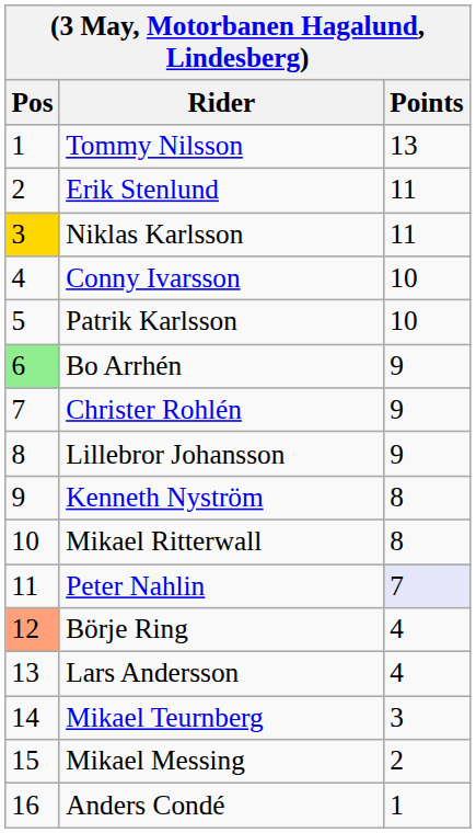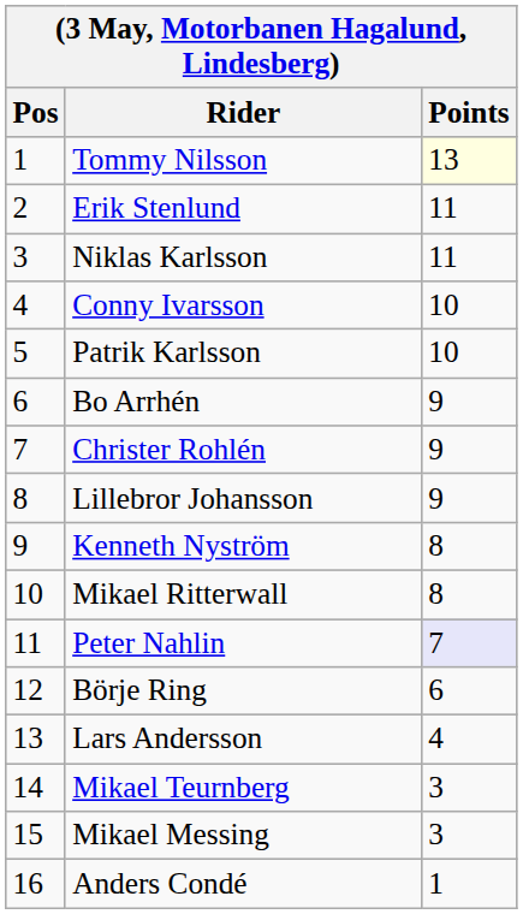 <table class="wikitable">
 <tr>
 <th colspan="6">(3 May, <a href='#'>Motorbanen Hagalund</a>, <a href='#'>Lindesberg</a>)</th>
 </tr>
 <tr>
 <th width=20>Pos</th>
 <th width=180>Rider</th>
 <th width=40>Points</th>
 </tr>
 <tr>
 <td>1</td>
 <td style="text-align:left;"><a href='#'>Tommy Nilsson</a></td>
-<td>13</td>
+<td style="background: lightyellow;">13</td>
 </tr>
 <tr>
 <td>2</td>
 <td style="text-align:left;"><a href='#'>Erik Stenlund</a></td>
 <td>11</td>
 </tr>
 <tr>
-<td style="background: gold;">3</td>
+<td>3</td>
 <td style="text-align:left;">Niklas Karlsson</td>
 <td>11</td>
 </tr>
 <tr>
 <td>4</td>
 <td style="text-align:left;"><a href='#'>Conny Ivarsson</a></td>
 <td>10</td>
 </tr>
 <tr>
 <td>5</td>
 <td style="text-align:left;">Patrik Karlsson</td>
 <td>10</td>
 </tr>
 <tr>
-<td style="background: lightgreen;">6</td>
+<td>6</td>
 <td style="text-align:left;">Bo Arrhén</td>
 <td>9</td>
 </tr>
 <tr>
 <td>7</td>
 <td style="text-align:left;"><a href='#'>Christer Rohlén</a></td>
 <td>9</td>
 </tr>
 <tr>
 <td>8</td>
 <td style="text-align:left;">Lillebror Johansson</td>
 <td>9</td>
 </tr>
 <tr>
 <td>9</td>
 <td style="text-align:left;"><a href='#'>Kenneth Nyström</a></td>
 <td>8</td>
 </tr>
 <tr>
 <td>10</td>
 <td style="text-align:left;">Mikael Ritterwall</td>
 <td>8</td>
 </tr>
 <tr>
 <td>11</td>
 <td style="text-align:left;"><a href='#'>Peter Nahlin</a></td>
 <td style="background: lavender;">7</td>
 </tr>
 <tr>
-<td style="background: lightsalmon;">12</td>
+<td>12</td>
 <td style="text-align:left;">Börje Ring</td>
-<td>4</td>
+<td>6</td>
 </tr>
 <tr>
 <td>13</td>
 <td style="text-align:left;">Lars Andersson</td>
 <td>4</td>
 </tr>
 <tr>
 <td>14</td>
 <td style="text-align:left;"><a href='#'>Mikael Teurnberg</a></td>
 <td>3</td>
 </tr>
 <tr>
 <td>15</td>
 <td style="text-align:left;">Mikael Messing</td>
-<td>2</td>
+<td>3</td>
 </tr>
 <tr>
 <td>16</td>
 <td style="text-align:left;">Anders Condé</td>
 <td>1</td>
 </tr>
 </table>
